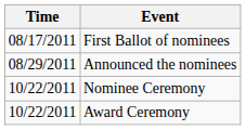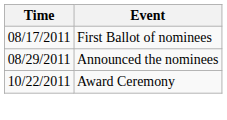 <table class="wikitable">
 <tr>
 <th>Time</th>
 <th>Event</th>
 </tr>
 <tr>
 <td>08/17/2011</td>
 <td>First Ballot of nominees</td>
 </tr>
 <tr>
 <td>08/29/2011</td>
 <td>Announced the nominees</td>
 </tr>
 <tr>
 <td>10/22/2011</td>
-<td>Nominee Ceremony</td>
-</tr>
-<tr>
-<td>10/22/2011</td>
 <td>Award Ceremony</td>
 </tr>
 </table>
